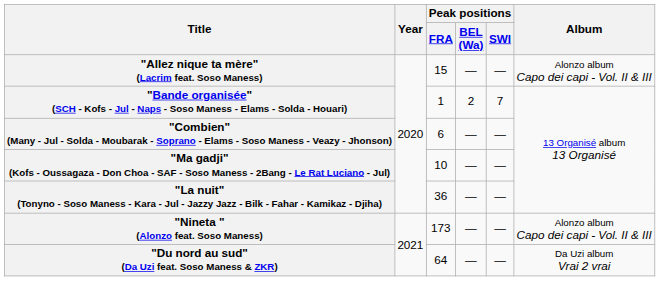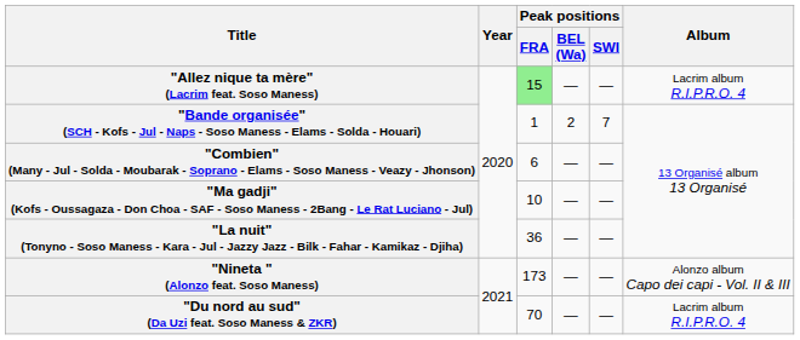 <table class="wikitable plainrowheaders" style="text-align:center">
 <tr>
 <th scope="col" rowspan="2">Title</th>
 <th scope="col" rowspan="2">Year</th>
 <th scope="col" colspan="3">Peak positions</th>
 <th scope="col" rowspan="2">Album</th>
 </tr>
 <tr>
 <th scope="col"><a href='#'>FRA</a><br></th>
 <th scope="col"><a href='#'>BEL <br>(Wa)</a><br></th>
 <th scope="col"><a href='#'>SWI</a><br></th>
 </tr>
 <tr>
 <th scope="row">"Allez nique ta mère"<br><small>(<a href='#'>Lacrim</a> feat. Soso Maness)</small></th>
 <td rowspan=5>2020</td>
-<td>15</td>
+<td style="background: lightgreen;">15</td>
 <td>—</td>
 <td>—</td>
-<td><small>Alonzo album</small><br><em>Capo dei capi - Vol. II & III</em></td>
+<td><small>Lacrim album</small><br><em><a href='#'>R.I.P.R.O. 4</a></em></td>
 </tr>
 <tr>
 <th scope="row">"<a href='#'>Bande organisée</a>"<br><small>(<a href='#'>SCH</a> - Kofs - <a href='#'>Jul</a> - <a href='#'>Naps</a> - Soso Maness - Elams - Solda - Houari)</small></th>
 <td>1</td>
 <td>2</td>
 <td>7</td>
 <td rowspan=4><small><a href='#'>13 Organisé</a> album</small><br><em>13 Organisé</em></td>
 </tr>
 <tr>
 <th scope="row">"Combien"<br><small>(Many - Jul - Solda - Moubarak - <a href='#'>Soprano</a> - Elams - Soso Maness - Veazy - Jhonson)</small></th>
 <td>6</td>
 <td>—</td>
 <td>—</td>
 </tr>
 <tr>
 <th scope="row">"Ma gadji"<br><small>(Kofs - Oussagaza - Don Choa - SAF - Soso Maness - 2Bang - <a href='#'>Le Rat Luciano</a> - Jul)</small></th>
 <td>10</td>
 <td>—</td>
 <td>—</td>
 </tr>
 <tr>
 <th scope="row">"La nuit"<br><small>(Tonyno - Soso Maness - Kara - Jul - Jazzy Jazz - Bilk - Fahar - Kamikaz - Djiha)</small></th>
 <td>36</td>
 <td>—</td>
 <td>—</td>
 </tr>
 <tr>
 <th scope="row">"Nineta "<br><small>(<a href='#'>Alonzo</a> feat. Soso Maness)</small></th>
 <td rowspan=2>2021</td>
 <td>173</td>
 <td>—</td>
 <td>—</td>
 <td><small>Alonzo album</small><br><em>Capo dei capi - Vol. II & III</em></td>
 </tr>
 <tr>
 <th scope="row">"Du nord au sud"<br><small>(<a href='#'>Da Uzi</a> feat. Soso Maness & <a href='#'>ZKR</a>)</small></th>
-<td>64</td>
+<td>70</td>
 <td>—</td>
 <td>—</td>
-<td><small>Da Uzi album</small><br><em>Vrai 2 vrai</em></td>
+<td><small>Lacrim album</small><br><em><a href='#'>R.I.P.R.O. 4</a></em></td>
 </tr>
 </table>
